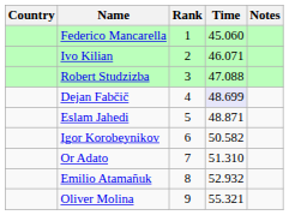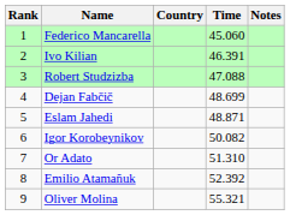 <table class="wikitable" style="text-align:center">
 <tr>
+<th>Rank</th>
+<th>Name</th>
 <th>Country</th>
-<th>Name</th>
-<th>Rank</th>
 <th>Time</th>
 <th>Notes</th>
 </tr>
 <tr bgcolor=bbffbb>
+<td>1</td>
+<td align="left"><a href='#'>Federico Mancarella</a></td>
 <td align="left"></td>
-<td align="left"><a href='#'>Federico Mancarella</a></td>
-<td>1</td>
 <td>45.060</td>
 <td></td>
 </tr>
 <tr bgcolor=bbffbb>
+<td>2</td>
+<td align="left"><a href='#'>Ivo Kilian</a></td>
 <td align="left"></td>
-<td align="left"><a href='#'>Ivo Kilian</a></td>
-<td>2</td>
-<td>46.071</td>
+<td>46.391</td>
 <td></td>
 </tr>
 <tr bgcolor=bbffbb>
+<td>3</td>
+<td align="left"><a href='#'>Robert Studzizba</a></td>
 <td align="left"></td>
-<td align="left"><a href='#'>Robert Studzizba</a></td>
-<td>3</td>
 <td>47.088</td>
 <td></td>
 </tr>
 <tr>
+<td>4</td>
+<td align="left"><a href='#'>Dejan Fabčič</a></td>
 <td align="left"></td>
-<td align="left"><a href='#'>Dejan Fabčič</a></td>
-<td>4</td>
-<td style="background: lavender;">48.699</td>
+<td>48.699</td>
 <td></td>
 </tr>
 <tr>
+<td>5</td>
+<td align="left"><a href='#'>Eslam Jahedi</a></td>
 <td align="left"></td>
-<td align="left"><a href='#'>Eslam Jahedi</a></td>
-<td>5</td>
 <td>48.871</td>
 <td></td>
 </tr>
 <tr>
+<td>6</td>
+<td align="left"><a href='#'>Igor Korobeynikov</a></td>
 <td align="left"></td>
-<td align="left"><a href='#'>Igor Korobeynikov</a></td>
-<td>6</td>
-<td>50.582</td>
+<td>50.082</td>
 <td></td>
 </tr>
 <tr>
+<td>7</td>
+<td align="left"><a href='#'>Or Adato</a></td>
 <td align="left"></td>
-<td align="left"><a href='#'>Or Adato</a></td>
-<td>7</td>
 <td>51.310</td>
 <td></td>
 </tr>
 <tr>
+<td>8</td>
+<td align="left"><a href='#'>Emilio Atamañuk</a></td>
 <td align="left"></td>
-<td align="left"><a href='#'>Emilio Atamañuk</a></td>
-<td>8</td>
-<td>52.932</td>
+<td>52.392</td>
 <td></td>
 </tr>
 <tr>
+<td>9</td>
+<td align="left"><a href='#'>Oliver Molina</a></td>
 <td align="left"></td>
-<td align="left"><a href='#'>Oliver Molina</a></td>
-<td>9</td>
 <td>55.321</td>
 <td></td>
 </tr>
 </table>
